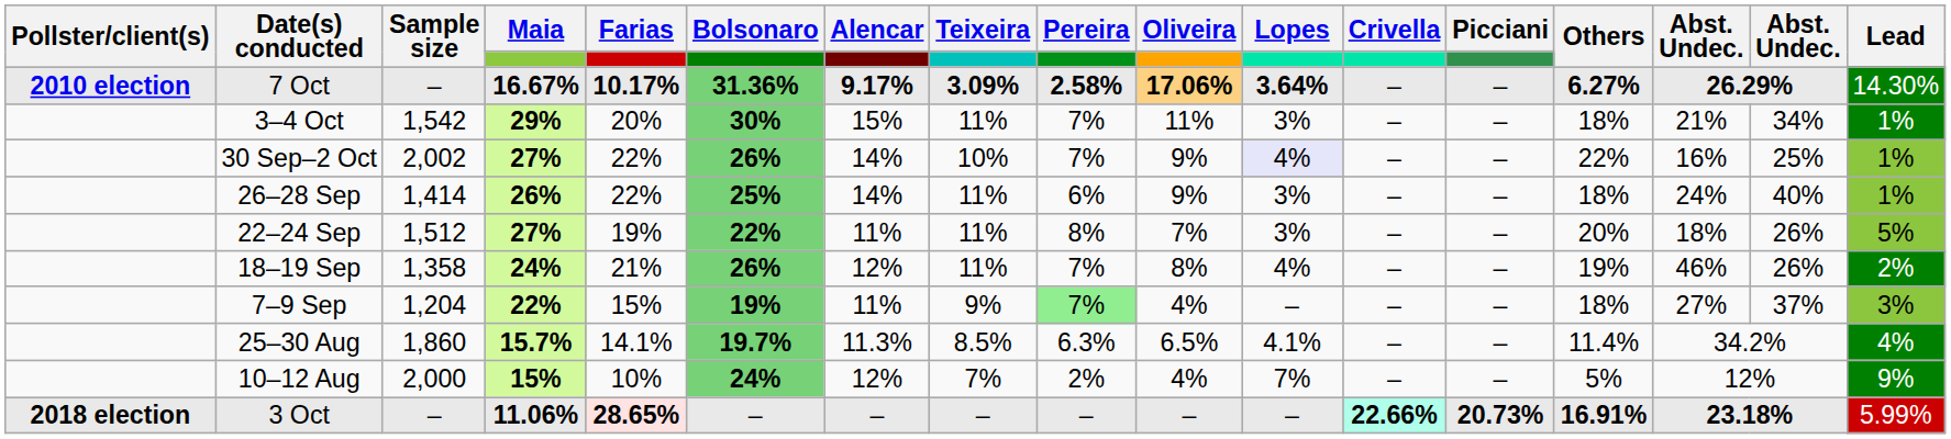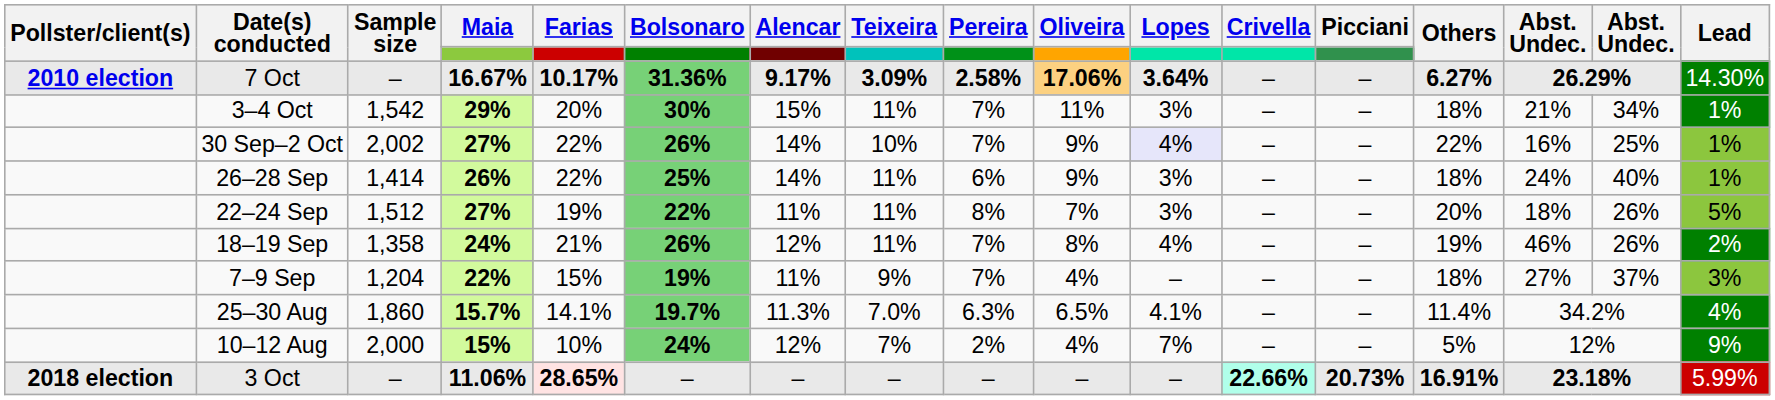 <table class="wikitable sortable" style="text-align:center;font-size:90%;line-height:14px;">
 <tr>
 <th rowspan="2">Pollster/client(s)</th>
 <th rowspan="2">Date(s)<br>conducted</th>
 <th rowspan="2" data-sort-type="number">Sample<br>size</th>
 <th class="unsortable" style="width:50px;"><a href='#'>Maia</a><br></th>
 <th class="unsortable" style="width:50px;"><a href='#'>Farias</a><br></th>
 <th class="unsortable" style="width:50px;"><a href='#'>Bolsonaro</a><br></th>
 <th class="unsortable" style="width:50px;"><a href='#'>Alencar</a><br></th>
 <th class="unsortable" style="width:50px;"><a href='#'>Teixeira</a><br></th>
 <th class="unsortable" style="width:50px;"><a href='#'>Pereira</a><br></th>
 <th class="unsortable" style="width:50px;"><a href='#'>Oliveira</a><br></th>
 <th class="unsortable" style="width:50px;"><a href='#'>Lopes</a><br></th>
 <th class="unsortable" style="width:50px;"><a href='#'>Crivella</a><br></th>
 <th class="unsortable" style="width:50px;">Picciani<br></th>
 <th rowspan="2" class="unsortable">Others</th>
 <th rowspan="2" class="unsortable">Abst.<br>Undec.<br></th>
 <th rowspan="2" class="unsortable">Abst.<br>Undec.<br></th>
 <th rowspan="2" data-sort-type="number">Lead</th>
 </tr>
 <tr>
 <th data-sort-type="number" class="sortable" style="background:#8CC93E;"></th>
 <th data-sort-type="number" class="sortable" style="background:#CC0000;"></th>
 <th data-sort-type="number" class="sortable" style="background:#008000;"></th>
 <th data-sort-type="number" class="sortable" style="background:#700000;"></th>
 <th data-sort-type="number" class="sortable" style="background:#00C2BB;"></th>
 <th data-sort-type="number" class="sortable" style="background:#009118;"></th>
 <th data-sort-type="number" class="sortable" style="background:#FFA500;"></th>
 <th data-sort-type="number" class="sortable" style="background:#00E6A8;"></th>
 <th data-sort-type="number" class="sortable" style="background:#00E6A8;"></th>
 <th data-sort-type="number" class="sortable" style="background:#30914D;"></th>
 </tr>
 <tr style="background:#E9E9E9;">
 <td><a href='#'><strong>2010 election</strong></a></td>
 <td>7 Oct</td>
 <td>–</td>
 <td><strong>16.67%</strong></td>
 <td><strong>10.17%</strong></td>
 <td style="background:#77D177;"><strong>31.36%</strong></td>
 <td><strong>9.17%</strong></td>
 <td><strong>3.09%</strong></td>
 <td><strong>2.58%</strong></td>
 <td style="background:#FCD181;"><strong>17.06%</strong></td>
 <td><strong>3.64%</strong></td>
 <td>–</td>
 <td>–</td>
 <td><strong>6.27%</strong></td>
 <td colspan=2><strong>26.29%</strong></td>
 <td style="background:#008000;color:#FFFFFF;">14.30%</td>
 </tr>
 <tr>
 <td></td>
 <td>3–4 Oct</td>
 <td>1,542</td>
 <td style="background:#D2FA9D;"><strong>29%</strong></td>
 <td>20%</td>
 <td style="background:#77D177;"><strong>30%</strong></td>
 <td>15%</td>
 <td>11%</td>
 <td>7%</td>
 <td>11%</td>
 <td>3%</td>
 <td>–</td>
 <td>–</td>
 <td>18%</td>
 <td>21%</td>
 <td>34%</td>
 <td style="background:#008000;color:#FFFFFF;">1%</td>
 </tr>
 <tr>
 <td></td>
 <td>30 Sep–2 Oct</td>
 <td>2,002</td>
 <td style="background:#D2FA9D;"><strong>27%</strong></td>
 <td>22%</td>
 <td style="background:#77D177;"><strong>26%</strong></td>
 <td>14%</td>
 <td>10%</td>
 <td>7%</td>
 <td>9%</td>
 <td style="background: lavender;">4%</td>
 <td>–</td>
 <td>–</td>
 <td>22%</td>
 <td>16%</td>
 <td>25%</td>
 <td style="background:#8CC63E;">1%</td>
 </tr>
 <tr>
 <td></td>
 <td>26–28 Sep</td>
 <td>1,414</td>
 <td style="background:#D2FA9D;"><strong>26%</strong></td>
 <td>22%</td>
 <td style="background:#77D177;"><strong>25%</strong></td>
 <td>14%</td>
 <td>11%</td>
 <td>6%</td>
 <td>9%</td>
 <td>3%</td>
 <td>–</td>
 <td>–</td>
 <td>18%</td>
 <td>24%</td>
 <td>40%</td>
 <td style="background:#8CC63E;">1%</td>
 </tr>
 <tr>
 <td></td>
 <td>22–24 Sep</td>
 <td>1,512</td>
 <td style="background:#D2FA9D;"><strong>27%</strong></td>
 <td>19%</td>
 <td style="background:#77D177;"><strong>22%</strong></td>
 <td>11%</td>
 <td>11%</td>
 <td>8%</td>
 <td>7%</td>
 <td>3%</td>
 <td>–</td>
 <td>–</td>
 <td>20%</td>
 <td>18%</td>
 <td>26%</td>
 <td style="background:#8CC63E;">5%</td>
 </tr>
 <tr>
 <td></td>
 <td>18–19 Sep</td>
 <td>1,358</td>
 <td style="background:#D2FA9D;"><strong>24%</strong></td>
 <td>21%</td>
 <td style="background:#77D177;"><strong>26%</strong></td>
 <td>12%</td>
 <td>11%</td>
 <td>7%</td>
 <td>8%</td>
 <td>4%</td>
 <td>–</td>
 <td>–</td>
 <td>19%</td>
 <td>46%</td>
 <td>26%</td>
 <td style="background:#008000;color:#FFFFFF;">2%</td>
 </tr>
 <tr>
 <td></td>
 <td>7–9 Sep</td>
 <td>1,204</td>
 <td style="background:#D2FA9D;"><strong>22%</strong></td>
 <td>15%</td>
 <td style="background:#77D177;"><strong>19%</strong></td>
 <td>11%</td>
 <td>9%</td>
-<td style="background: lightgreen;">7%</td>
+<td>7%</td>
 <td>4%</td>
 <td>–</td>
 <td>–</td>
 <td>–</td>
 <td>18%</td>
 <td>27%</td>
 <td>37%</td>
 <td style="background:#8CC63E;">3%</td>
 </tr>
 <tr>
 <td></td>
 <td>25–30 Aug</td>
 <td>1,860</td>
 <td style="background:#D2FA9D;"><strong>15.7%</strong></td>
 <td>14.1%</td>
 <td style="background:#77D177;"><strong>19.7%</strong></td>
 <td>11.3%</td>
-<td>8.5%</td>
+<td>7.0%</td>
 <td>6.3%</td>
 <td>6.5%</td>
 <td>4.1%</td>
 <td>–</td>
 <td>–</td>
 <td>11.4%</td>
 <td colspan=2>34.2%</td>
 <td style="background:#008000;color:#FFFFFF;">4%</td>
 </tr>
 <tr>
 <td></td>
 <td>10–12 Aug</td>
 <td>2,000</td>
 <td style="background:#D2FA9D;"><strong>15%</strong></td>
 <td>10%</td>
 <td style="background:#77D177;"><strong>24%</strong></td>
 <td>12%</td>
 <td>7%</td>
 <td>2%</td>
 <td>4%</td>
 <td>7%</td>
 <td>–</td>
 <td>–</td>
 <td>5%</td>
 <td colspan=2>12%</td>
 <td style="background:#008000;color:#FFFFFF;">9%</td>
 </tr>
 <tr style="background:#E9E9E9;">
 <td><strong>2018 election</strong></td>
 <td>3 Oct</td>
 <td>–</td>
 <td><strong>11.06%</strong></td>
 <td style="background:#FFE3E3"><strong>28.65%</strong></td>
 <td>–</td>
 <td>–</td>
 <td>–</td>
 <td>–</td>
 <td>–</td>
 <td>–</td>
 <td style="background:#B0FFEA;"><strong>22.66%</strong></td>
 <td><strong>20.73%</strong></td>
 <td><strong>16.91%</strong></td>
 <td colspan=2><strong>23.18%</strong></td>
 <td style="background:#CC0000;color:#FFFFFF;">5.99%</td>
 </tr>
 </table>
